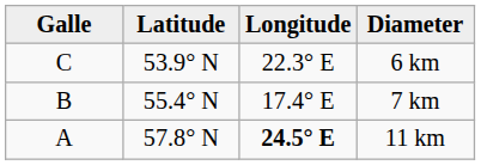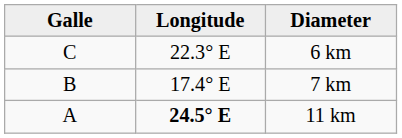 <table class="wikitable">
 <tr>
 <th width="25%" style="background:#eeeeee;">Galle</th>
-<th width="25%" style="background:#eeeeee;">Latitude</th>
 <th width="25%" style="background:#eeeeee;">Longitude</th>
 <th width="25%" style="background:#eeeeee;">Diameter</th>
 </tr>
 <tr>
 <td align="center">C</td>
-<td align="center">53.9° N</td>
 <td align="center">22.3° E</td>
 <td align="center">6 km</td>
 </tr>
 <tr>
 <td align="center">B</td>
-<td align="center">55.4° N</td>
 <td align="center">17.4° E</td>
 <td align="center">7 km</td>
 </tr>
 <tr>
 <td align="center">A</td>
-<td align="center">57.8° N</td>
 <td align="center"><strong>24.5° E</strong></td>
 <td align="center">11 km</td>
 </tr>
 </table>
